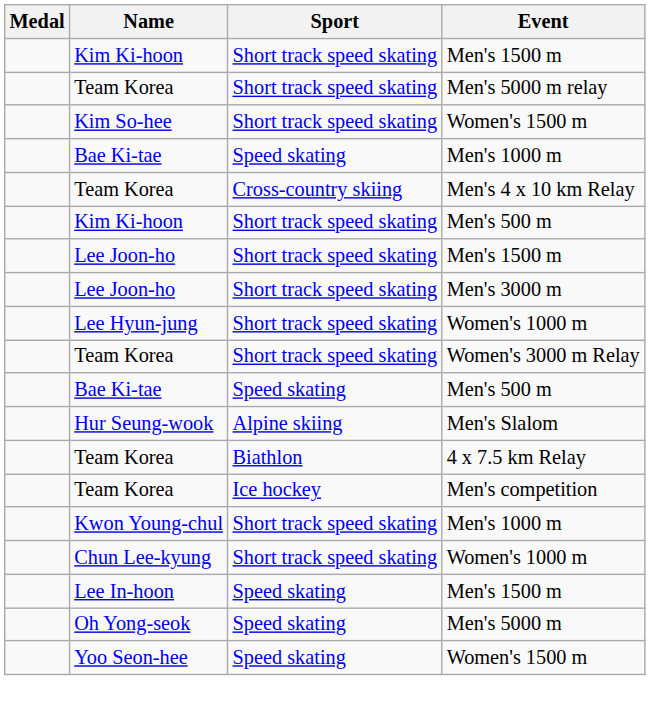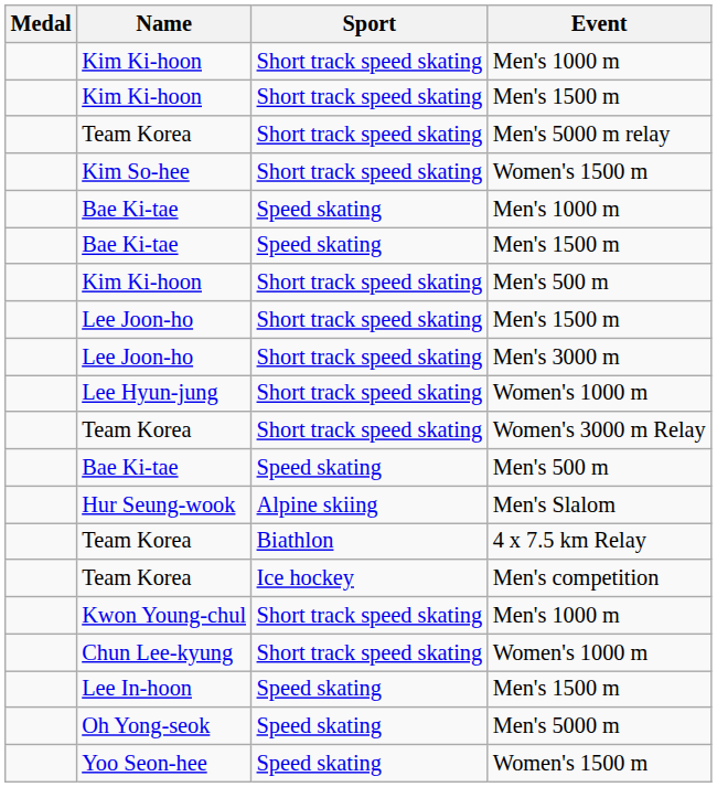 <table class="wikitable sortable" style="font-size:90%">
 <tr>
 <th>Medal</th>
 <th>Name</th>
 <th>Sport</th>
 <th>Event</th>
+</tr>
+<tr>
+<td></td>
+<td><a href='#'>Kim Ki-hoon</a></td>
+<td><a href='#'>Short track speed skating</a></td>
+<td>Men's 1000 m</td>
 </tr>
 <tr>
 <td></td>
 <td><a href='#'>Kim Ki-hoon</a></td>
 <td><a href='#'>Short track speed skating</a></td>
 <td>Men's 1500 m</td>
 </tr>
 <tr>
 <td></td>
 <td>Team Korea</td>
 <td><a href='#'>Short track speed skating</a></td>
 <td>Men's 5000 m relay</td>
 </tr>
 <tr>
 <td></td>
 <td><a href='#'>Kim So-hee</a></td>
 <td><a href='#'>Short track speed skating</a></td>
 <td>Women's 1500 m</td>
 </tr>
 <tr>
 <td></td>
 <td><a href='#'>Bae Ki-tae</a></td>
 <td><a href='#'>Speed skating</a></td>
 <td>Men's 1000 m</td>
 </tr>
 <tr>
 <td></td>
-<td>Team Korea</td>
-<td><a href='#'>Cross-country skiing</a></td>
-<td>Men's 4 x 10 km Relay</td>
+<td><a href='#'>Bae Ki-tae</a></td>
+<td><a href='#'>Speed skating</a></td>
+<td>Men's 1500 m</td>
 </tr>
 <tr>
 <td></td>
 <td><a href='#'>Kim Ki-hoon</a></td>
 <td><a href='#'>Short track speed skating</a></td>
 <td>Men's 500 m</td>
 </tr>
 <tr>
 <td></td>
 <td><a href='#'>Lee Joon-ho</a></td>
 <td><a href='#'>Short track speed skating</a></td>
 <td>Men's 1500 m</td>
 </tr>
 <tr>
 <td></td>
 <td><a href='#'>Lee Joon-ho</a></td>
 <td><a href='#'>Short track speed skating</a></td>
 <td>Men's 3000 m</td>
 </tr>
 <tr>
 <td></td>
 <td><a href='#'>Lee Hyun-jung</a></td>
 <td><a href='#'>Short track speed skating</a></td>
 <td>Women's 1000 m</td>
 </tr>
 <tr>
 <td></td>
 <td>Team Korea</td>
 <td><a href='#'>Short track speed skating</a></td>
 <td>Women's 3000 m Relay</td>
 </tr>
 <tr>
 <td></td>
 <td><a href='#'>Bae Ki-tae</a></td>
 <td><a href='#'>Speed skating</a></td>
 <td>Men's 500 m</td>
 </tr>
 <tr>
 <td></td>
 <td><a href='#'>Hur Seung-wook</a></td>
 <td><a href='#'>Alpine skiing</a></td>
 <td>Men's Slalom</td>
 </tr>
 <tr>
 <td></td>
 <td>Team Korea</td>
 <td><a href='#'>Biathlon</a></td>
 <td>4 x 7.5 km Relay</td>
 </tr>
 <tr>
 <td></td>
 <td>Team Korea</td>
 <td><a href='#'>Ice hockey</a></td>
 <td>Men's competition</td>
 </tr>
 <tr>
 <td></td>
 <td><a href='#'>Kwon Young-chul</a></td>
 <td><a href='#'>Short track speed skating</a></td>
 <td>Men's 1000 m</td>
 </tr>
 <tr>
 <td></td>
 <td><a href='#'>Chun Lee-kyung</a></td>
 <td><a href='#'>Short track speed skating</a></td>
 <td>Women's 1000 m</td>
 </tr>
 <tr>
 <td></td>
 <td><a href='#'>Lee In-hoon</a></td>
 <td><a href='#'>Speed skating</a></td>
 <td>Men's 1500 m</td>
 </tr>
 <tr>
 <td></td>
 <td><a href='#'>Oh Yong-seok</a></td>
 <td><a href='#'>Speed skating</a></td>
 <td>Men's 5000 m</td>
 </tr>
 <tr>
 <td></td>
 <td><a href='#'>Yoo Seon-hee</a></td>
 <td><a href='#'>Speed skating</a></td>
 <td>Women's 1500 m</td>
 </tr>
 </table>
